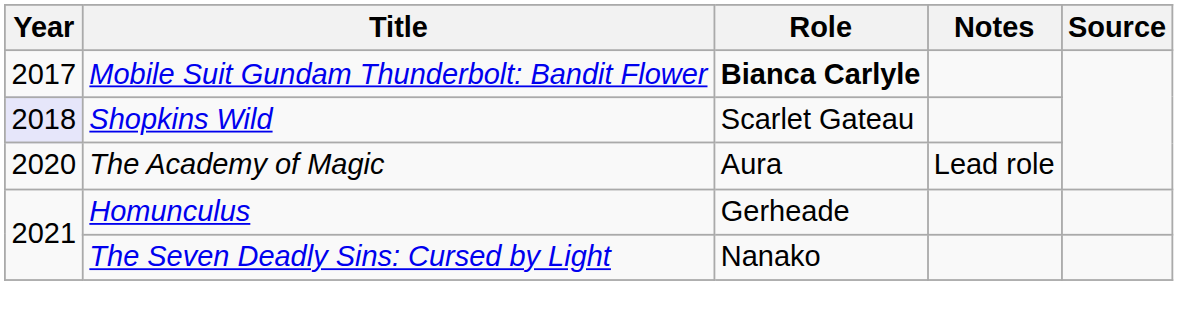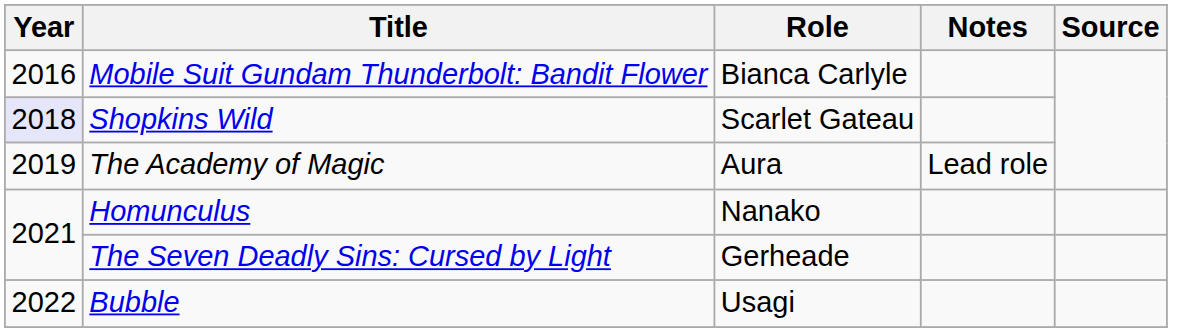 <table class="wikitable sortable plainrowheaders">
 <tr>
 <th>Year</th>
 <th>Title</th>
 <th>Role</th>
 <th class="unsortable">Notes</th>
 <th class="unsortable">Source</th>
 </tr>
 <tr>
-<td>2017</td>
+<td>2016</td>
 <td><em><a href='#'>Mobile Suit Gundam Thunderbolt: Bandit Flower</a></em></td>
-<td><strong>Bianca Carlyle</strong></td>
+<td>Bianca Carlyle</td>
 <td></td>
 <td rowspan="3"></td>
 </tr>
 <tr>
 <td style="background: lavender;">2018</td>
 <td><em><a href='#'>Shopkins Wild</a></em></td>
 <td>Scarlet Gateau</td>
 <td></td>
 </tr>
 <tr>
-<td>2020</td>
+<td>2019</td>
 <td><em>The Academy of Magic</em></td>
 <td>Aura</td>
 <td>Lead role</td>
 </tr>
 <tr>
 <td rowspan="2">2021</td>
 <td><em><a href='#'>Homunculus</a></em></td>
+<td>Nanako</td>
+<td></td>
+<td></td>
+</tr>
+<tr>
+<td><em><a href='#'>The Seven Deadly Sins: Cursed by Light</a></em></td>
 <td>Gerheade</td>
 <td></td>
 <td></td>
 </tr>
 <tr>
-<td><em><a href='#'>The Seven Deadly Sins: Cursed by Light</a></em></td>
-<td>Nanako</td>
+<td>2022</td>
+<td><em><a href='#'>Bubble</a></em></td>
+<td>Usagi</td>
 <td></td>
 <td></td>
 </tr>
 </table>
